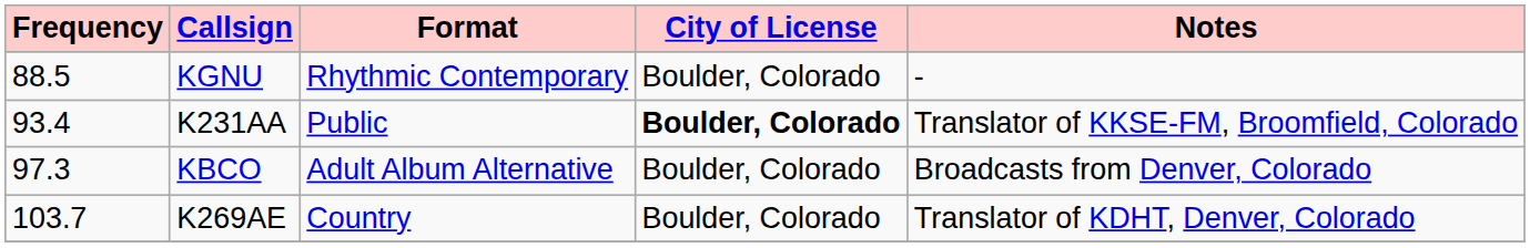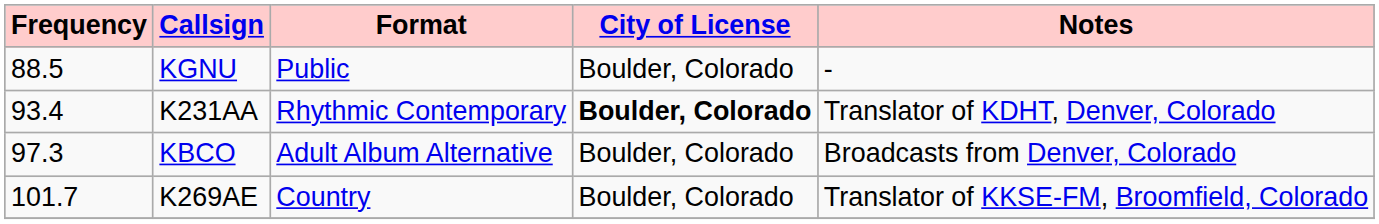 <table class="wikitable" border="1">
 <tr>
 <th style="background:#ffcccc;"><strong>Frequency</strong></th>
 <th style="background:#ffcccc;"><strong><a href='#'>Callsign</a></strong></th>
 <th style="background:#ffcccc;"><strong>Format</strong></th>
 <th style="background:#ffcccc;"><strong><a href='#'>City of License</a></strong></th>
 <th style="background:#ffcccc;"><strong>Notes</strong></th>
 </tr>
 <tr>
 <td>88.5</td>
 <td><a href='#'>KGNU</a></td>
-<td><a href='#'>Rhythmic Contemporary</a></td>
+<td><a href='#'>Public</a></td>
 <td>Boulder, Colorado</td>
 <td>-</td>
 </tr>
 <tr>
 <td>93.4</td>
 <td>K231AA</td>
-<td><a href='#'>Public</a></td>
+<td><a href='#'>Rhythmic Contemporary</a></td>
 <td><strong>Boulder, Colorado</strong></td>
-<td>Translator of <a href='#'>KKSE-FM</a>, <a href='#'>Broomfield, Colorado</a></td>
+<td>Translator of <a href='#'>KDHT</a>, <a href='#'>Denver, Colorado</a></td>
 </tr>
 <tr>
 <td>97.3</td>
 <td><a href='#'>KBCO</a></td>
 <td><a href='#'>Adult Album Alternative</a></td>
 <td>Boulder, Colorado</td>
 <td>Broadcasts from <a href='#'>Denver, Colorado</a></td>
 </tr>
 <tr>
-<td>103.7</td>
+<td>101.7</td>
 <td>K269AE</td>
 <td><a href='#'>Country</a></td>
 <td>Boulder, Colorado</td>
-<td>Translator of <a href='#'>KDHT</a>, <a href='#'>Denver, Colorado</a></td>
+<td>Translator of <a href='#'>KKSE-FM</a>, <a href='#'>Broomfield, Colorado</a></td>
 </tr>
 <tr>
 </tr>
 </table>
